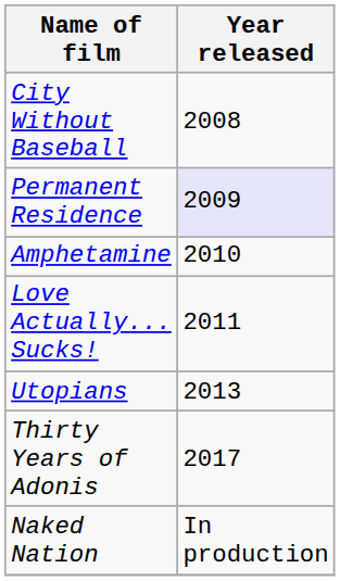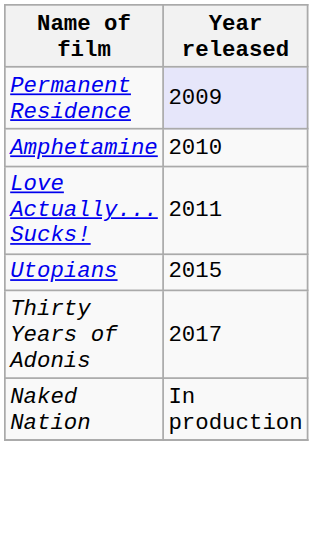 <table class="wikitable" width="20%">
 <tr>
 <th>Name of film</th>
 <th>Year released</th>
-</tr>
-<tr>
-<td><em><a href='#'>City Without Baseball</a></em></td>
-<td>2008</td>
 </tr>
 <tr>
 <td><em><a href='#'>Permanent Residence</a></em></td>
 <td style="background: lavender;">2009</td>
 </tr>
 <tr>
 <td><em><a href='#'>Amphetamine</a></em></td>
 <td>2010</td>
 </tr>
 <tr>
 <td><em><a href='#'>Love Actually... Sucks!</a></em></td>
 <td>2011</td>
 </tr>
 <tr>
 <td><em><a href='#'>Utopians</a></em></td>
-<td>2013</td>
+<td>2015</td>
 </tr>
 <tr>
 <td><em>Thirty Years of Adonis</em></td>
 <td>2017</td>
 </tr>
 <tr>
 <td><em>Naked Nation</em></td>
 <td>In production</td>
 </tr>
 <tr>
 </tr>
 </table>
